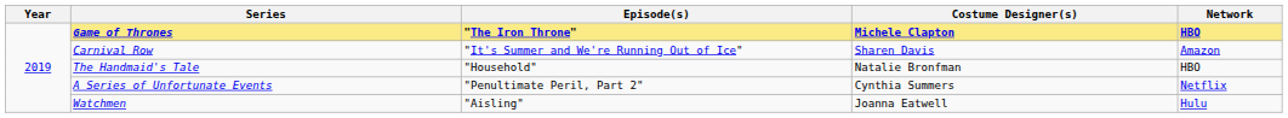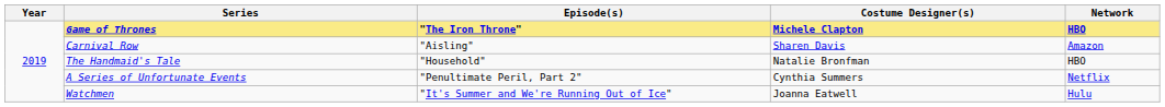 <table class="wikitable" width="95%" cellpadding="4">
 <tr>
 <th width="5%">Year</th>
 <th width="30%">Series</th>
 <th width="30%">Episode(s)</th>
 <th width="25%">Costume Designer(s)</th>
 <th width="8%">Network</th>
 </tr>
 <tr>
 <td rowspan="5" style="text-align:center;"><a href='#'>2019</a><br></td>
 <td style="background:#FAEB86;"><strong><em><a href='#'>Game of Thrones</a></em></strong></td>
 <td style="background:#FAEB86;"><strong>"<a href='#'>The Iron Throne</a>"</strong></td>
 <td style="background:#FAEB86;"><strong><a href='#'>Michele Clapton</a></strong></td>
 <td style="background:#FAEB86;"><strong><a href='#'>HBO</a></strong></td>
 </tr>
 <tr>
 <td><em><a href='#'>Carnival Row</a></em></td>
-<td>"<a href='#'>It's Summer and We're Running Out of Ice</a>"</td>
+<td>"Aisling"</td>
 <td><a href='#'>Sharen Davis</a></td>
 <td><a href='#'>Amazon</a></td>
 </tr>
 <tr>
 <td><em><a href='#'>The Handmaid's Tale</a></em></td>
 <td>"Household"</td>
 <td>Natalie Bronfman</td>
 <td>HBO</td>
 </tr>
 <tr>
 <td><em><a href='#'>A Series of Unfortunate Events</a></em></td>
 <td>"Penultimate Peril, Part 2"</td>
 <td>Cynthia Summers</td>
 <td><a href='#'>Netflix</a></td>
 </tr>
 <tr>
 <td><em><a href='#'>Watchmen</a></em></td>
-<td>"Aisling"</td>
+<td>"<a href='#'>It's Summer and We're Running Out of Ice</a>"</td>
 <td>Joanna Eatwell</td>
 <td><a href='#'>Hulu</a></td>
 </tr>
 </table>
